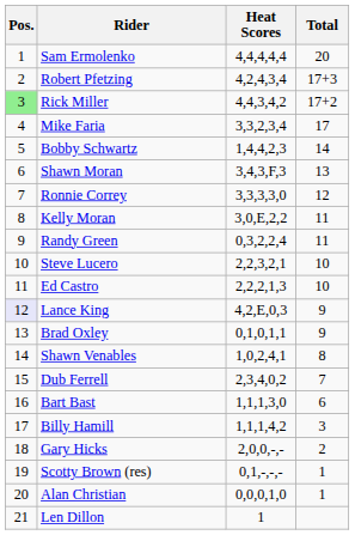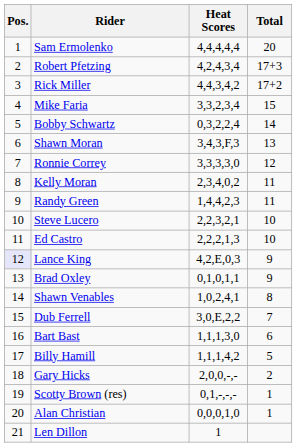 <table class=wikitable>
 <tr>
 <th width=25px>Pos.</th>
 <th width=200px>Rider</th>
 <th width=70px>Heat Scores</th>
 <th width=50px>Total</th>
 </tr>
 <tr align=center >
 <td>1</td>
 <td align=left><a href='#'>Sam Ermolenko</a></td>
 <td>4,4,4,4,4</td>
 <td>20</td>
 </tr>
 <tr align=center >
 <td>2</td>
 <td align=left><a href='#'>Robert Pfetzing</a></td>
 <td>4,2,4,3,4</td>
 <td>17+3</td>
 </tr>
 <tr align=center >
-<td style="background: lightgreen;">3</td>
+<td>3</td>
 <td align=left><a href='#'>Rick Miller</a></td>
 <td>4,4,3,4,2</td>
 <td>17+2</td>
 </tr>
 <tr align=center >
 <td>4</td>
 <td align=left><a href='#'>Mike Faria</a></td>
 <td>3,3,2,3,4</td>
-<td>17</td>
+<td>15</td>
 </tr>
 <tr align=center >
 <td>5</td>
 <td align=left><a href='#'>Bobby Schwartz</a></td>
-<td>1,4,4,2,3</td>
+<td>0,3,2,2,4</td>
 <td>14</td>
 </tr>
 <tr align=center >
 <td>6</td>
 <td align=left><a href='#'>Shawn Moran</a></td>
 <td>3,4,3,F,3</td>
 <td>13</td>
 </tr>
 <tr align=center>
 <td>7</td>
 <td align=left><a href='#'>Ronnie Correy</a></td>
 <td>3,3,3,3,0</td>
 <td>12</td>
 </tr>
 <tr align=center>
 <td>8</td>
 <td align=left><a href='#'>Kelly Moran</a></td>
-<td>3,0,E,2,2</td>
+<td>2,3,4,0,2</td>
 <td>11</td>
 </tr>
 <tr align=center>
 <td>9</td>
 <td align=left><a href='#'>Randy Green</a></td>
-<td>0,3,2,2,4</td>
+<td>1,4,4,2,3</td>
 <td>11</td>
 </tr>
 <tr align=center>
 <td>10</td>
 <td align=left><a href='#'>Steve Lucero</a></td>
 <td>2,2,3,2,1</td>
 <td>10</td>
 </tr>
 <tr align=center>
 <td>11</td>
 <td align=left><a href='#'>Ed Castro</a></td>
 <td>2,2,2,1,3</td>
 <td>10</td>
 </tr>
 <tr align=center>
 <td style="background: lavender;">12</td>
 <td align=left><a href='#'>Lance King</a></td>
 <td>4,2,E,0,3</td>
 <td>9</td>
 </tr>
 <tr align=center>
 <td>13</td>
 <td align=left><a href='#'>Brad Oxley</a></td>
 <td>0,1,0,1,1</td>
 <td>9</td>
 </tr>
 <tr align=center>
 <td>14</td>
 <td align=left><a href='#'>Shawn Venables</a></td>
 <td>1,0,2,4,1</td>
 <td>8</td>
 </tr>
 <tr align=center>
 <td>15</td>
 <td align=left><a href='#'>Dub Ferrell</a></td>
-<td>2,3,4,0,2</td>
+<td>3,0,E,2,2</td>
 <td>7</td>
 </tr>
 <tr align=center>
 <td>16</td>
 <td align=left><a href='#'>Bart Bast</a></td>
 <td>1,1,1,3,0</td>
 <td>6</td>
 </tr>
 <tr align=center>
 <td>17</td>
 <td align=left><a href='#'>Billy Hamill</a></td>
 <td>1,1,1,4,2</td>
-<td>3</td>
+<td>5</td>
 </tr>
 <tr align=center>
 <td>18</td>
 <td align=left><a href='#'>Gary Hicks</a></td>
 <td>2,0,0,-,-</td>
 <td>2</td>
 </tr>
 <tr align=center>
 <td>19</td>
 <td align=left><a href='#'>Scotty Brown</a> (res)</td>
 <td>0,1,-,-,-</td>
 <td>1</td>
 </tr>
 <tr align=center>
 <td>20</td>
 <td align=left><a href='#'>Alan Christian</a></td>
 <td>0,0,0,1,0</td>
 <td>1</td>
 </tr>
 <tr align=center>
 <td>21</td>
 <td align=left><a href='#'>Len Dillon</a></td>
 <td>1</td>
 </tr>
 </table>
